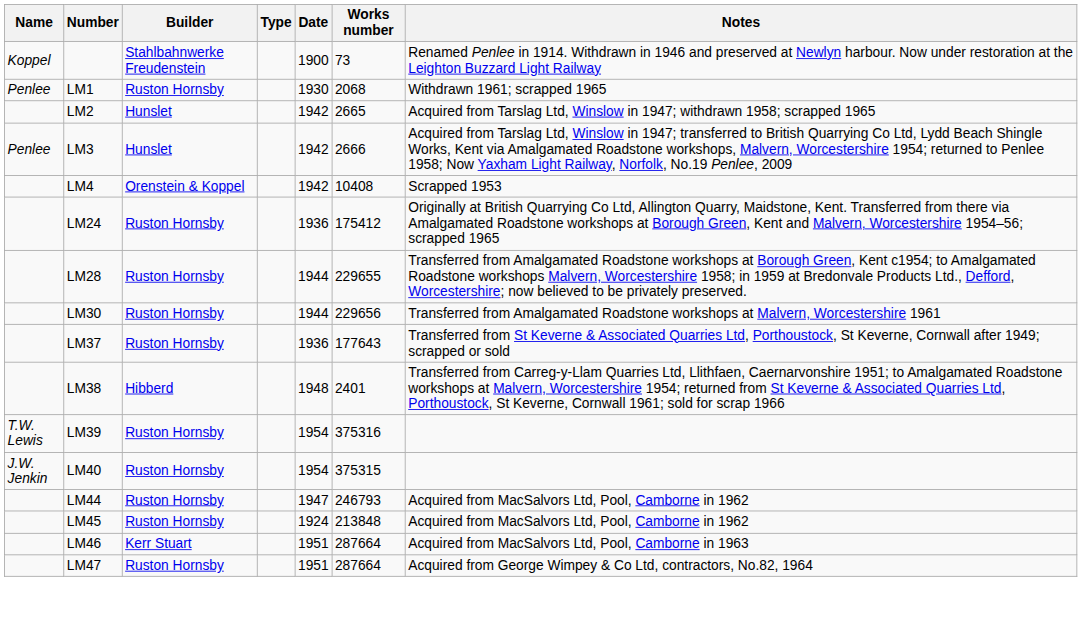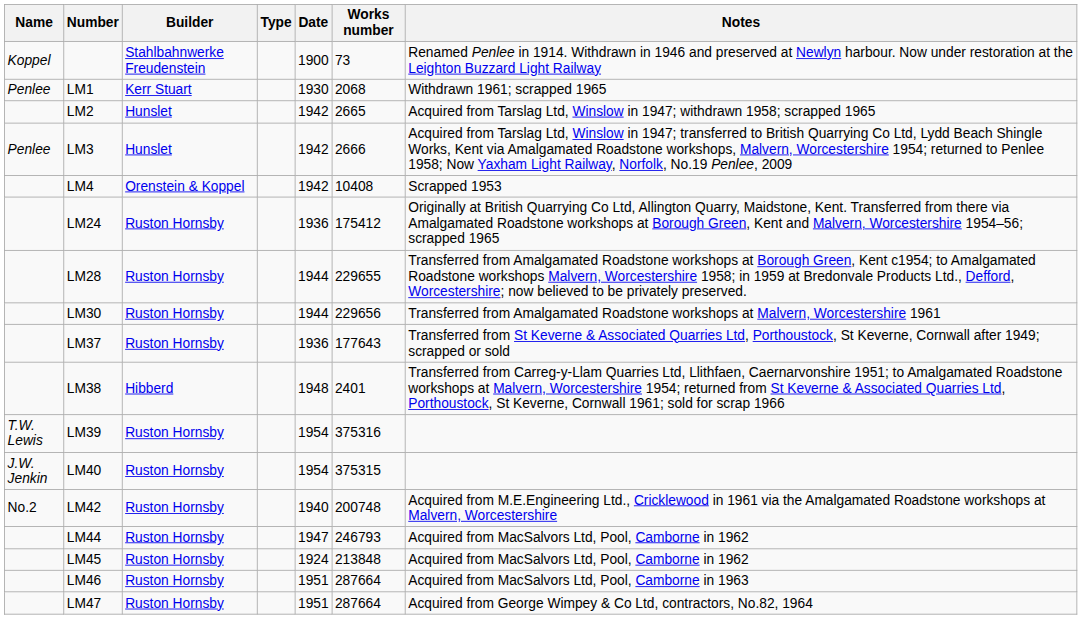 <table class="wikitable sortable">
 <tr>
 <th>Name</th>
 <th>Number</th>
 <th>Builder</th>
 <th>Type</th>
 <th>Date</th>
 <th>Works number</th>
 <th>Notes</th>
 </tr>
 <tr>
 <td><em>Koppel</em></td>
 <td></td>
 <td><a href='#'>Stahlbahnwerke Freudenstein</a></td>
 <td></td>
 <td>1900</td>
 <td>73</td>
 <td>Renamed <em>Penlee</em> in 1914. Withdrawn in 1946 and preserved at <a href='#'>Newlyn</a> harbour. Now under restoration at the <a href='#'>Leighton Buzzard Light Railway</a></td>
 </tr>
 <tr>
 <td><em>Penlee</em></td>
 <td>LM1</td>
-<td><a href='#'>Ruston Hornsby</a></td>
+<td><a href='#'>Kerr Stuart</a></td>
 <td></td>
 <td>1930</td>
 <td>2068</td>
 <td>Withdrawn 1961; scrapped 1965</td>
 </tr>
 <tr>
 <td></td>
 <td>LM2</td>
 <td><a href='#'>Hunslet</a></td>
 <td></td>
 <td>1942</td>
 <td>2665</td>
 <td>Acquired from Tarslag Ltd, <a href='#'>Winslow</a> in 1947; withdrawn 1958; scrapped 1965</td>
 </tr>
 <tr>
 <td><em>Penlee</em></td>
 <td>LM3</td>
 <td><a href='#'>Hunslet</a></td>
 <td></td>
 <td>1942</td>
 <td>2666</td>
 <td>Acquired from Tarslag Ltd, <a href='#'>Winslow</a> in 1947; transferred to British Quarrying Co Ltd, Lydd Beach Shingle Works, Kent via Amalgamated Roadstone workshops, <a href='#'>Malvern, Worcestershire</a> 1954; returned to Penlee 1958; Now <a href='#'>Yaxham Light Railway</a>, <a href='#'>Norfolk</a>, No.19 <em>Penlee</em>, 2009</td>
 </tr>
 <tr>
 <td></td>
 <td>LM4</td>
 <td><a href='#'>Orenstein & Koppel</a></td>
 <td></td>
 <td>1942</td>
 <td>10408</td>
 <td>Scrapped 1953</td>
 </tr>
 <tr>
 <td></td>
 <td>LM24</td>
 <td><a href='#'>Ruston Hornsby</a></td>
 <td></td>
 <td>1936</td>
 <td>175412</td>
 <td>Originally at British Quarrying Co Ltd, Allington Quarry, Maidstone, Kent.  Transferred from there via Amalgamated Roadstone workshops at <a href='#'>Borough Green</a>, Kent and <a href='#'>Malvern, Worcestershire</a> 1954–56; scrapped 1965</td>
 </tr>
 <tr>
 <td></td>
 <td>LM28</td>
 <td><a href='#'>Ruston Hornsby</a></td>
 <td></td>
 <td>1944</td>
 <td>229655</td>
 <td>Transferred from Amalgamated Roadstone workshops at <a href='#'>Borough Green</a>, Kent c1954; to Amalgamated Roadstone workshops <a href='#'>Malvern, Worcestershire</a> 1958; in 1959 at Bredonvale Products Ltd., <a href='#'>Defford</a>, <a href='#'>Worcestershire</a>; now believed to be privately preserved.</td>
 </tr>
 <tr>
 <td></td>
 <td>LM30</td>
 <td><a href='#'>Ruston Hornsby</a></td>
 <td></td>
 <td>1944</td>
 <td>229656</td>
 <td>Transferred from Amalgamated Roadstone workshops at <a href='#'>Malvern, Worcestershire</a> 1961</td>
 </tr>
 <tr>
 <td></td>
 <td>LM37</td>
 <td><a href='#'>Ruston Hornsby</a></td>
 <td></td>
 <td>1936</td>
 <td>177643</td>
 <td>Transferred from <a href='#'>St Keverne & Associated Quarries Ltd</a>, <a href='#'>Porthoustock</a>, St Keverne, Cornwall after 1949; scrapped or sold</td>
 </tr>
 <tr>
 <td></td>
 <td>LM38</td>
 <td><a href='#'>Hibberd</a></td>
 <td></td>
 <td>1948</td>
 <td>2401</td>
 <td>Transferred from Carreg-y-Llam Quarries Ltd, Llithfaen, Caernarvonshire 1951; to Amalgamated Roadstone workshops at <a href='#'>Malvern, Worcestershire</a> 1954; returned from <a href='#'>St Keverne & Associated Quarries Ltd</a>, <a href='#'>Porthoustock</a>, St Keverne, Cornwall 1961; sold for scrap 1966</td>
 </tr>
 <tr>
 <td><em>T.W. Lewis</em></td>
 <td>LM39</td>
 <td><a href='#'>Ruston Hornsby</a></td>
 <td></td>
 <td>1954</td>
 <td>375316</td>
 <td></td>
 </tr>
 <tr>
 <td><em>J.W. Jenkin</em></td>
 <td>LM40</td>
 <td><a href='#'>Ruston Hornsby</a></td>
 <td></td>
 <td>1954</td>
 <td>375315</td>
 <td></td>
 </tr>
 <tr>
+<td>No.2</td>
+<td>LM42</td>
+<td><a href='#'>Ruston Hornsby</a></td>
+<td></td>
+<td>1940</td>
+<td>200748</td>
+<td>Acquired from M.E.Engineering Ltd., <a href='#'>Cricklewood</a> in 1961 via the Amalgamated Roadstone workshops at <a href='#'>Malvern, Worcestershire</a></td>
+</tr>
+<tr>
 <td></td>
 <td>LM44</td>
 <td><a href='#'>Ruston Hornsby</a></td>
 <td></td>
 <td>1947</td>
 <td>246793</td>
 <td>Acquired from MacSalvors Ltd, Pool, <a href='#'>Camborne</a> in 1962</td>
 </tr>
 <tr>
 <td></td>
 <td>LM45</td>
 <td><a href='#'>Ruston Hornsby</a></td>
 <td></td>
 <td>1924</td>
 <td>213848</td>
 <td>Acquired from MacSalvors Ltd, Pool, <a href='#'>Camborne</a> in 1962</td>
 </tr>
 <tr>
 <td></td>
 <td>LM46</td>
-<td><a href='#'>Kerr Stuart</a></td>
+<td><a href='#'>Ruston Hornsby</a></td>
 <td></td>
 <td>1951</td>
 <td>287664</td>
 <td>Acquired from MacSalvors Ltd, Pool, <a href='#'>Camborne</a> in 1963</td>
 </tr>
 <tr>
 <td></td>
 <td>LM47</td>
 <td><a href='#'>Ruston Hornsby</a></td>
 <td></td>
 <td>1951</td>
 <td>287664</td>
 <td>Acquired from George Wimpey & Co Ltd, contractors, No.82, 1964</td>
 </tr>
 </table>
